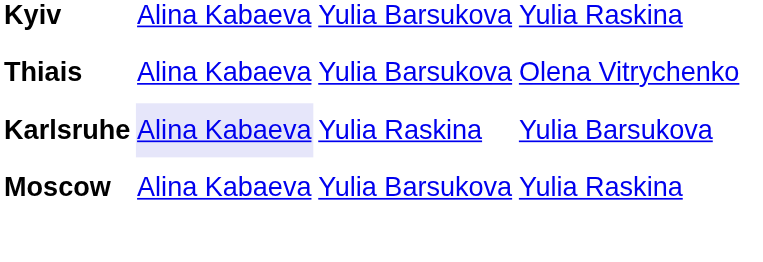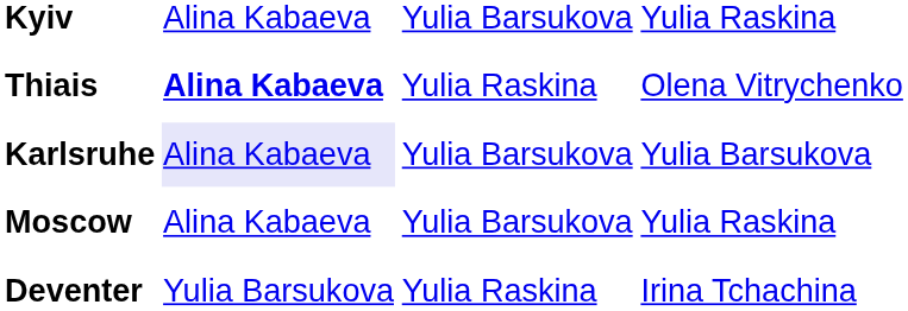 <table>
 <tr>
 <th scope=row style="text-align:left">Kyiv</th>
 <td style="height:30px;"> <a href='#'>Alina Kabaeva</a></td>
 <td style="height:30px;"> <a href='#'>Yulia Barsukova</a></td>
 <td style="height:30px;"> <a href='#'>Yulia Raskina</a></td>
 </tr>
 <tr>
 <th scope=row style="text-align:left">Thiais</th>
-<td style="height:30px;"> <a href='#'>Alina Kabaeva</a></td>
-<td style="height:30px;"> <a href='#'>Yulia Barsukova</a></td>
+<td style="height:30px;"><strong> <a href='#'>Alina Kabaeva</a></strong></td>
+<td style="height:30px;"> <a href='#'>Yulia Raskina</a></td>
 <td style="height:30px;"> <a href='#'>Olena Vitrychenko</a></td>
 </tr>
 <tr>
 <th scope=row style="text-align:left">Karlsruhe</th>
 <td style="background: lavender; height:30px;"> <a href='#'>Alina Kabaeva</a></td>
-<td style="height:30px;"> <a href='#'>Yulia Raskina</a></td>
+<td style="height:30px;"> <a href='#'>Yulia Barsukova</a></td>
 <td style="height:30px;"> <a href='#'>Yulia Barsukova</a></td>
 </tr>
 <tr>
 <th scope=row style="text-align:left">Moscow</th>
 <td style="height:30px;"> <a href='#'>Alina Kabaeva</a></td>
 <td style="height:30px;"> <a href='#'>Yulia Barsukova</a></td>
 <td style="height:30px;"> <a href='#'>Yulia Raskina</a></td>
 </tr>
 <tr>
+<th scope=row style="text-align:left">Deventer</th>
+<td style="height:30px;"> <a href='#'>Yulia Barsukova</a></td>
+<td style="height:30px;"> <a href='#'>Yulia Raskina</a></td>
+<td style="height:30px;"> <a href='#'>Irina Tchachina</a></td>
+</tr>
+<tr>
 </tr>
 </table>
